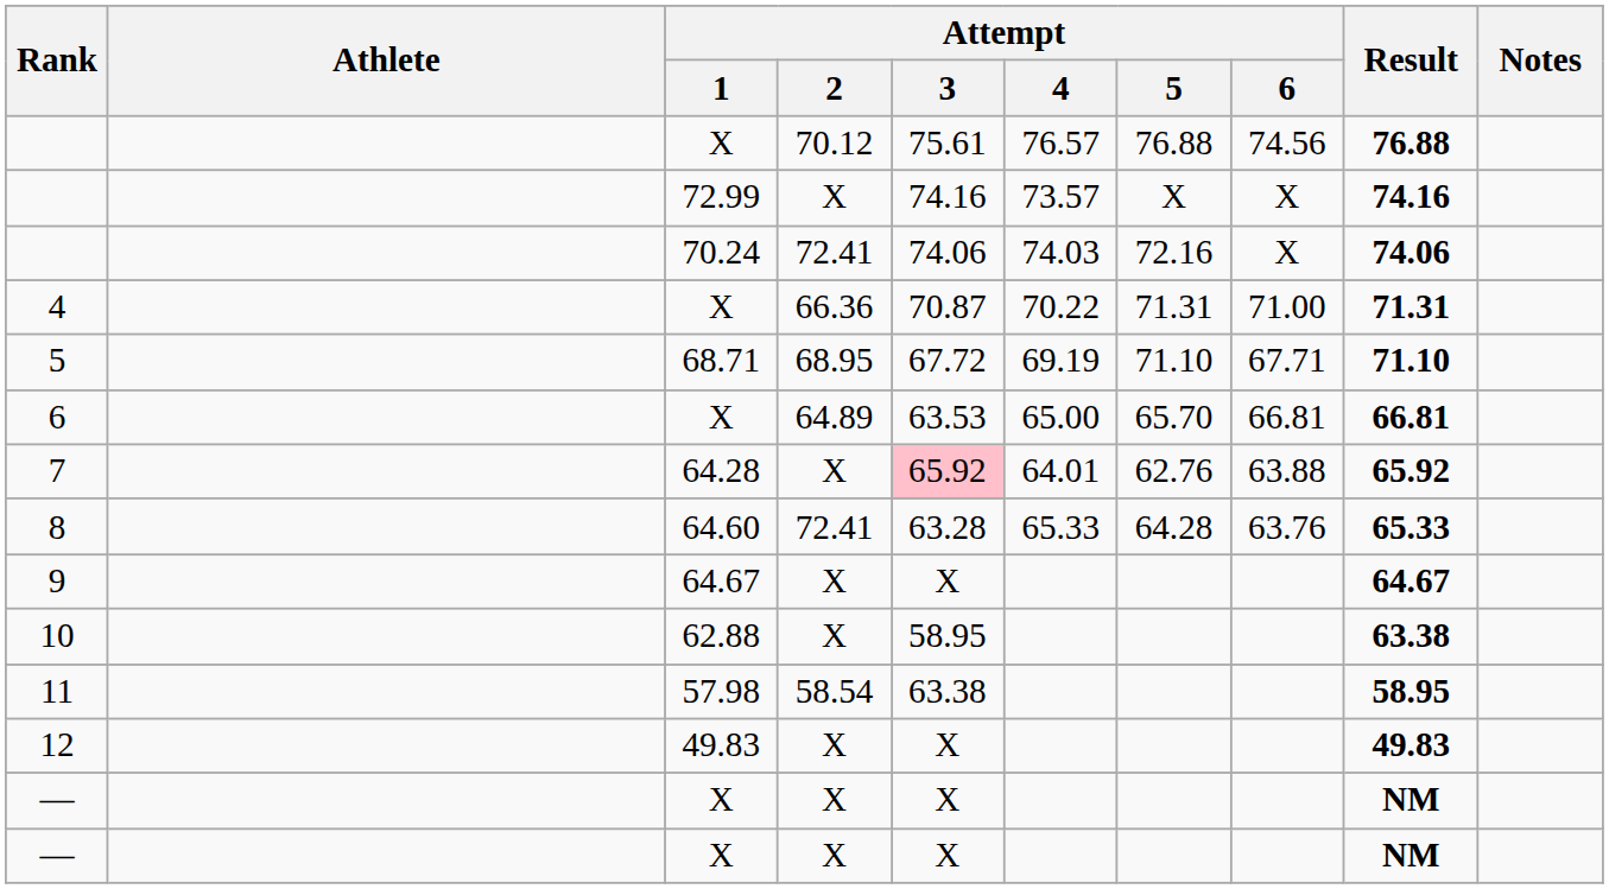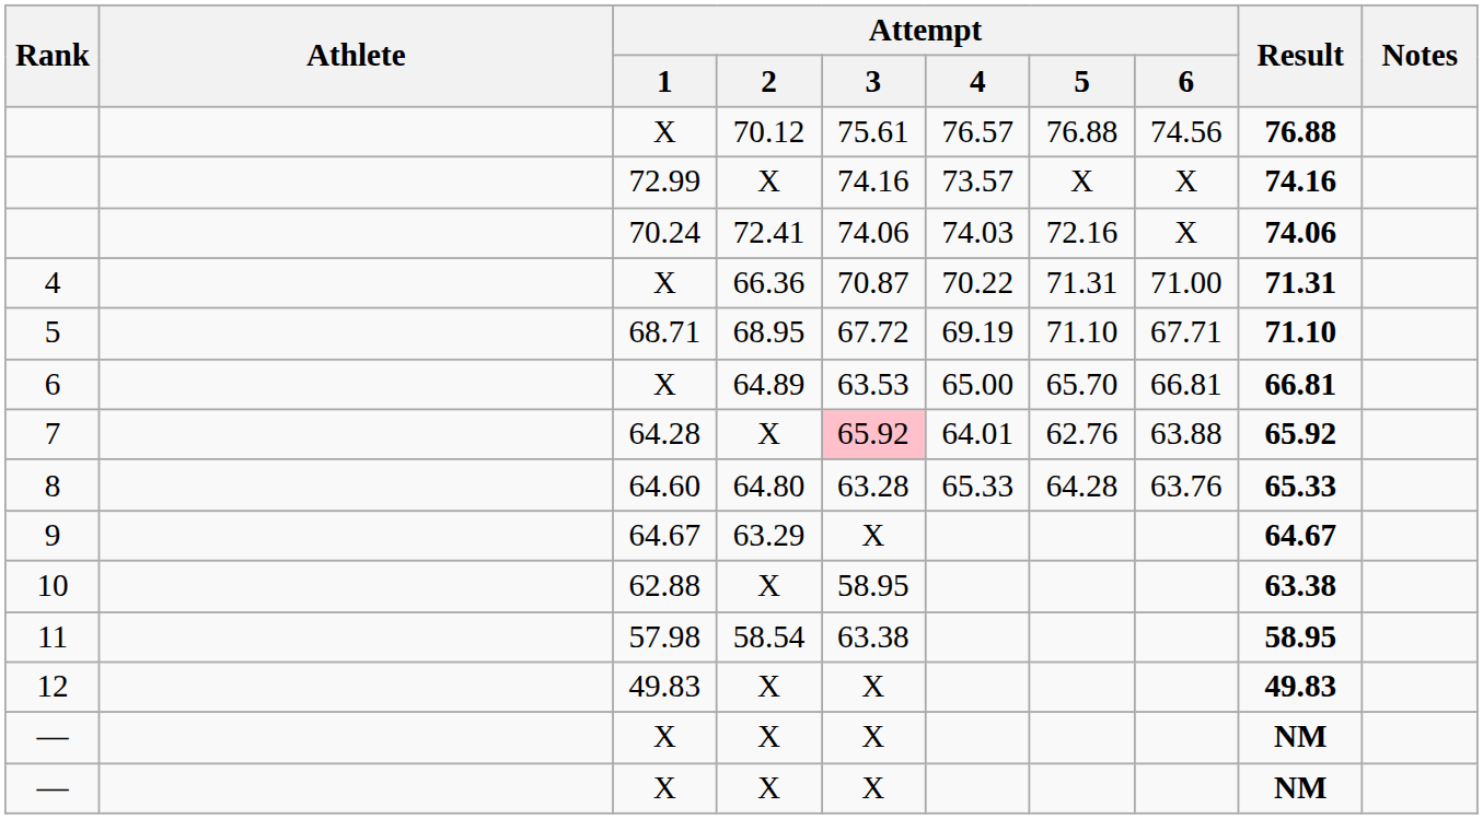 <table class="wikitable" style="text-align:center">
 <tr>
 <th rowspan=2 width=40>Rank</th>
 <th rowspan=2 width=250>Athlete</th>
 <th colspan=6>Attempt</th>
 <th rowspan=2 width=55>Result</th>
 <th rowspan=2 width=50>Notes</th>
 </tr>
 <tr>
 <th width=45>1</th>
 <th width=45>2</th>
 <th width=45>3</th>
 <th width=45>4</th>
 <th width=45>5</th>
 <th width=45>6</th>
 </tr>
 <tr>
 <td></td>
 <td align=left></td>
 <td>X</td>
 <td>70.12</td>
 <td>75.61</td>
 <td>76.57</td>
 <td>76.88</td>
 <td>74.56</td>
 <td><strong>76.88</strong></td>
 <td></td>
 </tr>
 <tr>
 <td></td>
 <td align=left></td>
 <td>72.99</td>
 <td>X</td>
 <td>74.16</td>
 <td>73.57</td>
 <td>X</td>
 <td>X</td>
 <td><strong>74.16</strong></td>
 <td></td>
 </tr>
 <tr>
 <td></td>
 <td align=left></td>
 <td>70.24</td>
 <td>72.41</td>
 <td>74.06</td>
 <td>74.03</td>
 <td>72.16</td>
 <td>X</td>
 <td><strong>74.06</strong></td>
 <td></td>
 </tr>
 <tr>
 <td>4</td>
 <td align=left></td>
 <td>X</td>
 <td>66.36</td>
 <td>70.87</td>
 <td>70.22</td>
 <td>71.31</td>
 <td>71.00</td>
 <td><strong>71.31</strong></td>
 <td></td>
 </tr>
 <tr>
 <td>5</td>
 <td align=left></td>
 <td>68.71</td>
 <td>68.95</td>
 <td>67.72</td>
 <td>69.19</td>
 <td>71.10</td>
 <td>67.71</td>
 <td><strong>71.10</strong></td>
 <td></td>
 </tr>
 <tr>
 <td>6</td>
 <td align=left></td>
 <td>X</td>
 <td>64.89</td>
 <td>63.53</td>
 <td>65.00</td>
 <td>65.70</td>
 <td>66.81</td>
 <td><strong>66.81</strong></td>
 <td></td>
 </tr>
 <tr>
 <td>7</td>
 <td align=left></td>
 <td>64.28</td>
 <td>X</td>
 <td style="background: pink;">65.92</td>
 <td>64.01</td>
 <td>62.76</td>
 <td>63.88</td>
 <td><strong>65.92</strong></td>
 <td></td>
 </tr>
 <tr>
 <td>8</td>
 <td align=left></td>
 <td>64.60</td>
-<td>72.41</td>
+<td>64.80</td>
 <td>63.28</td>
 <td>65.33</td>
 <td>64.28</td>
 <td>63.76</td>
 <td><strong>65.33</strong></td>
 <td></td>
 </tr>
 <tr>
 <td>9</td>
 <td align=left></td>
 <td>64.67</td>
-<td>X</td>
+<td>63.29</td>
 <td>X</td>
 <td></td>
 <td></td>
 <td></td>
 <td><strong>64.67</strong></td>
 <td></td>
 </tr>
 <tr>
 <td>10</td>
 <td align=left></td>
 <td>62.88</td>
 <td>X</td>
 <td>58.95</td>
 <td></td>
 <td></td>
 <td></td>
 <td><strong>63.38</strong></td>
 <td></td>
 </tr>
 <tr>
 <td>11</td>
 <td align=left></td>
 <td>57.98</td>
 <td>58.54</td>
 <td>63.38</td>
 <td></td>
 <td></td>
 <td></td>
 <td><strong>58.95</strong></td>
 <td></td>
 </tr>
 <tr>
 <td>12</td>
 <td align=left></td>
 <td>49.83</td>
 <td>X</td>
 <td>X</td>
 <td></td>
 <td></td>
 <td></td>
 <td><strong>49.83</strong></td>
 <td></td>
 </tr>
 <tr>
 <td>—</td>
 <td align=left></td>
 <td>X</td>
 <td>X</td>
 <td>X</td>
 <td></td>
 <td></td>
 <td></td>
 <td><strong>NM</strong></td>
 <td></td>
 </tr>
 <tr>
 <td>—</td>
 <td align=left></td>
 <td>X</td>
 <td>X</td>
 <td>X</td>
 <td></td>
 <td></td>
 <td></td>
 <td><strong>NM</strong></td>
 <td></td>
 </tr>
 </table>
